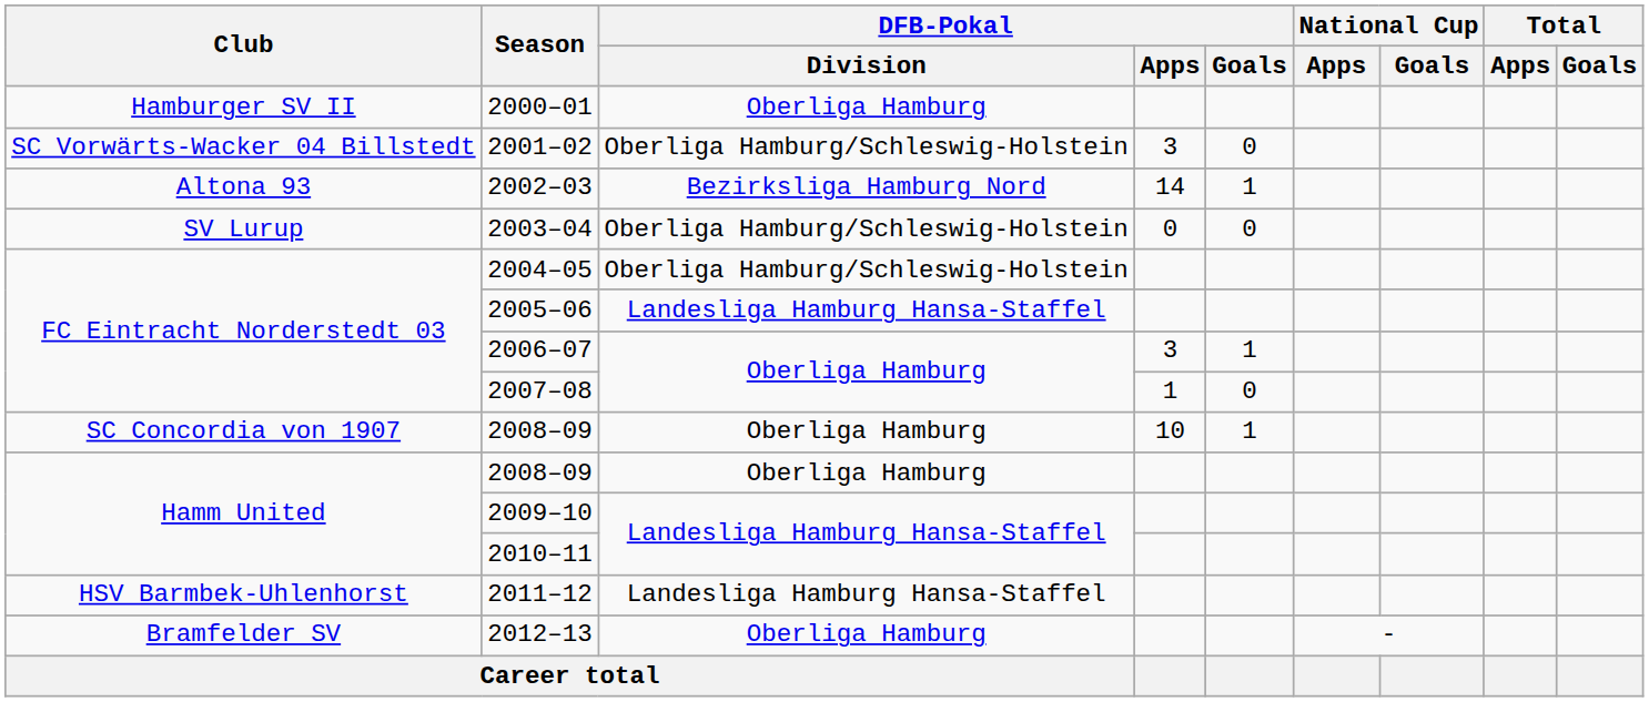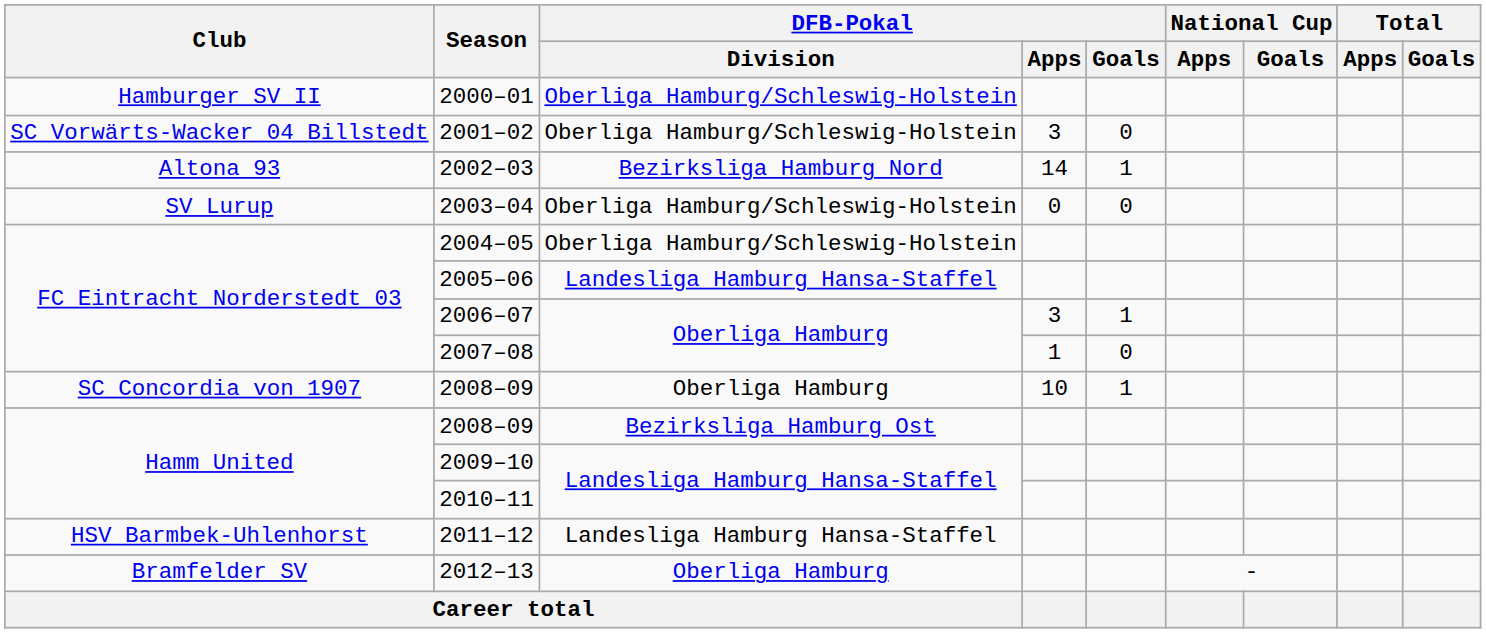 <table class="wikitable" style="text-align:center">
 <tr>
 <th rowspan="2">Club</th>
 <th rowspan="2">Season</th>
 <th colspan="3"><a href='#'>DFB-Pokal</a></th>
 <th colspan="2">National Cup</th>
 <th colspan="2">Total</th>
 </tr>
 <tr>
 <th>Division</th>
 <th>Apps</th>
 <th>Goals</th>
 <th>Apps</th>
 <th>Goals</th>
 <th>Apps</th>
 <th>Goals</th>
 </tr>
 <tr>
 <td><a href='#'>Hamburger SV II</a></td>
 <td>2000–01</td>
-<td><a href='#'>Oberliga Hamburg</a></td>
+<td><a href='#'>Oberliga Hamburg/Schleswig-Holstein</a></td>
 <td></td>
 <td></td>
 <td></td>
 <td></td>
 <td></td>
 <td></td>
 </tr>
 <tr>
 <td><a href='#'>SC Vorwärts-Wacker 04 Billstedt</a></td>
 <td>2001–02</td>
 <td>Oberliga Hamburg/Schleswig-Holstein</td>
 <td>3</td>
 <td>0</td>
 <td></td>
 <td></td>
 <td></td>
 <td></td>
 </tr>
 <tr>
 <td><a href='#'>Altona 93</a></td>
 <td>2002–03</td>
 <td><a href='#'>Bezirksliga Hamburg Nord</a></td>
 <td>14</td>
 <td>1</td>
 <td></td>
 <td></td>
 <td></td>
 <td></td>
 </tr>
 <tr>
 <td><a href='#'>SV Lurup</a></td>
 <td>2003–04</td>
 <td>Oberliga Hamburg/Schleswig-Holstein</td>
 <td>0</td>
 <td>0</td>
 <td></td>
 <td></td>
 <td></td>
 <td></td>
 </tr>
 <tr>
 <td rowspan="4"><a href='#'>FC Eintracht Norderstedt 03</a></td>
 <td>2004–05</td>
 <td>Oberliga Hamburg/Schleswig-Holstein</td>
 <td></td>
 <td></td>
 <td></td>
 <td></td>
 <td></td>
 <td></td>
 </tr>
 <tr>
 <td>2005–06</td>
 <td><a href='#'>Landesliga Hamburg Hansa-Staffel</a></td>
 <td></td>
 <td></td>
 <td></td>
 <td></td>
 <td></td>
 <td></td>
 </tr>
 <tr>
 <td>2006–07</td>
 <td rowspan="2"><a href='#'>Oberliga Hamburg</a></td>
 <td>3</td>
 <td>1</td>
 <td></td>
 <td></td>
 <td></td>
 <td></td>
 </tr>
 <tr>
 <td>2007–08</td>
 <td>1</td>
 <td>0</td>
 <td></td>
 <td></td>
 <td></td>
 <td></td>
 </tr>
 <tr>
 <td><a href='#'>SC Concordia von 1907</a></td>
 <td>2008–09</td>
 <td>Oberliga Hamburg</td>
 <td>10</td>
 <td>1</td>
 <td></td>
 <td></td>
 <td></td>
 <td></td>
 </tr>
 <tr>
 <td rowspan="3"><a href='#'>Hamm United</a></td>
 <td>2008–09</td>
-<td>Oberliga Hamburg</td>
+<td><a href='#'>Bezirksliga Hamburg Ost</a></td>
 <td></td>
 <td></td>
 <td></td>
 <td></td>
 <td></td>
 <td></td>
 </tr>
 <tr>
 <td>2009–10</td>
 <td rowspan="2"><a href='#'>Landesliga Hamburg Hansa-Staffel</a></td>
 <td></td>
 <td></td>
 <td></td>
 <td></td>
 <td></td>
 <td></td>
 </tr>
 <tr>
 <td>2010–11</td>
 <td></td>
 <td></td>
 <td></td>
 <td></td>
 <td></td>
 <td></td>
 </tr>
 <tr>
 <td><a href='#'>HSV Barmbek-Uhlenhorst</a></td>
 <td>2011–12</td>
 <td>Landesliga Hamburg Hansa-Staffel</td>
 <td></td>
 <td></td>
 <td></td>
 <td></td>
 <td></td>
 <td></td>
 </tr>
 <tr>
 <td><a href='#'>Bramfelder SV</a></td>
 <td>2012–13</td>
 <td><a href='#'>Oberliga Hamburg</a></td>
 <td></td>
 <td></td>
 <td colspan="2">-</td>
 <td></td>
 <td></td>
 </tr>
 <tr>
 <th colspan="3">Career total</th>
 <th></th>
 <th></th>
 <th></th>
 <th></th>
 <th></th>
 <th></th>
 </tr>
 </table>
